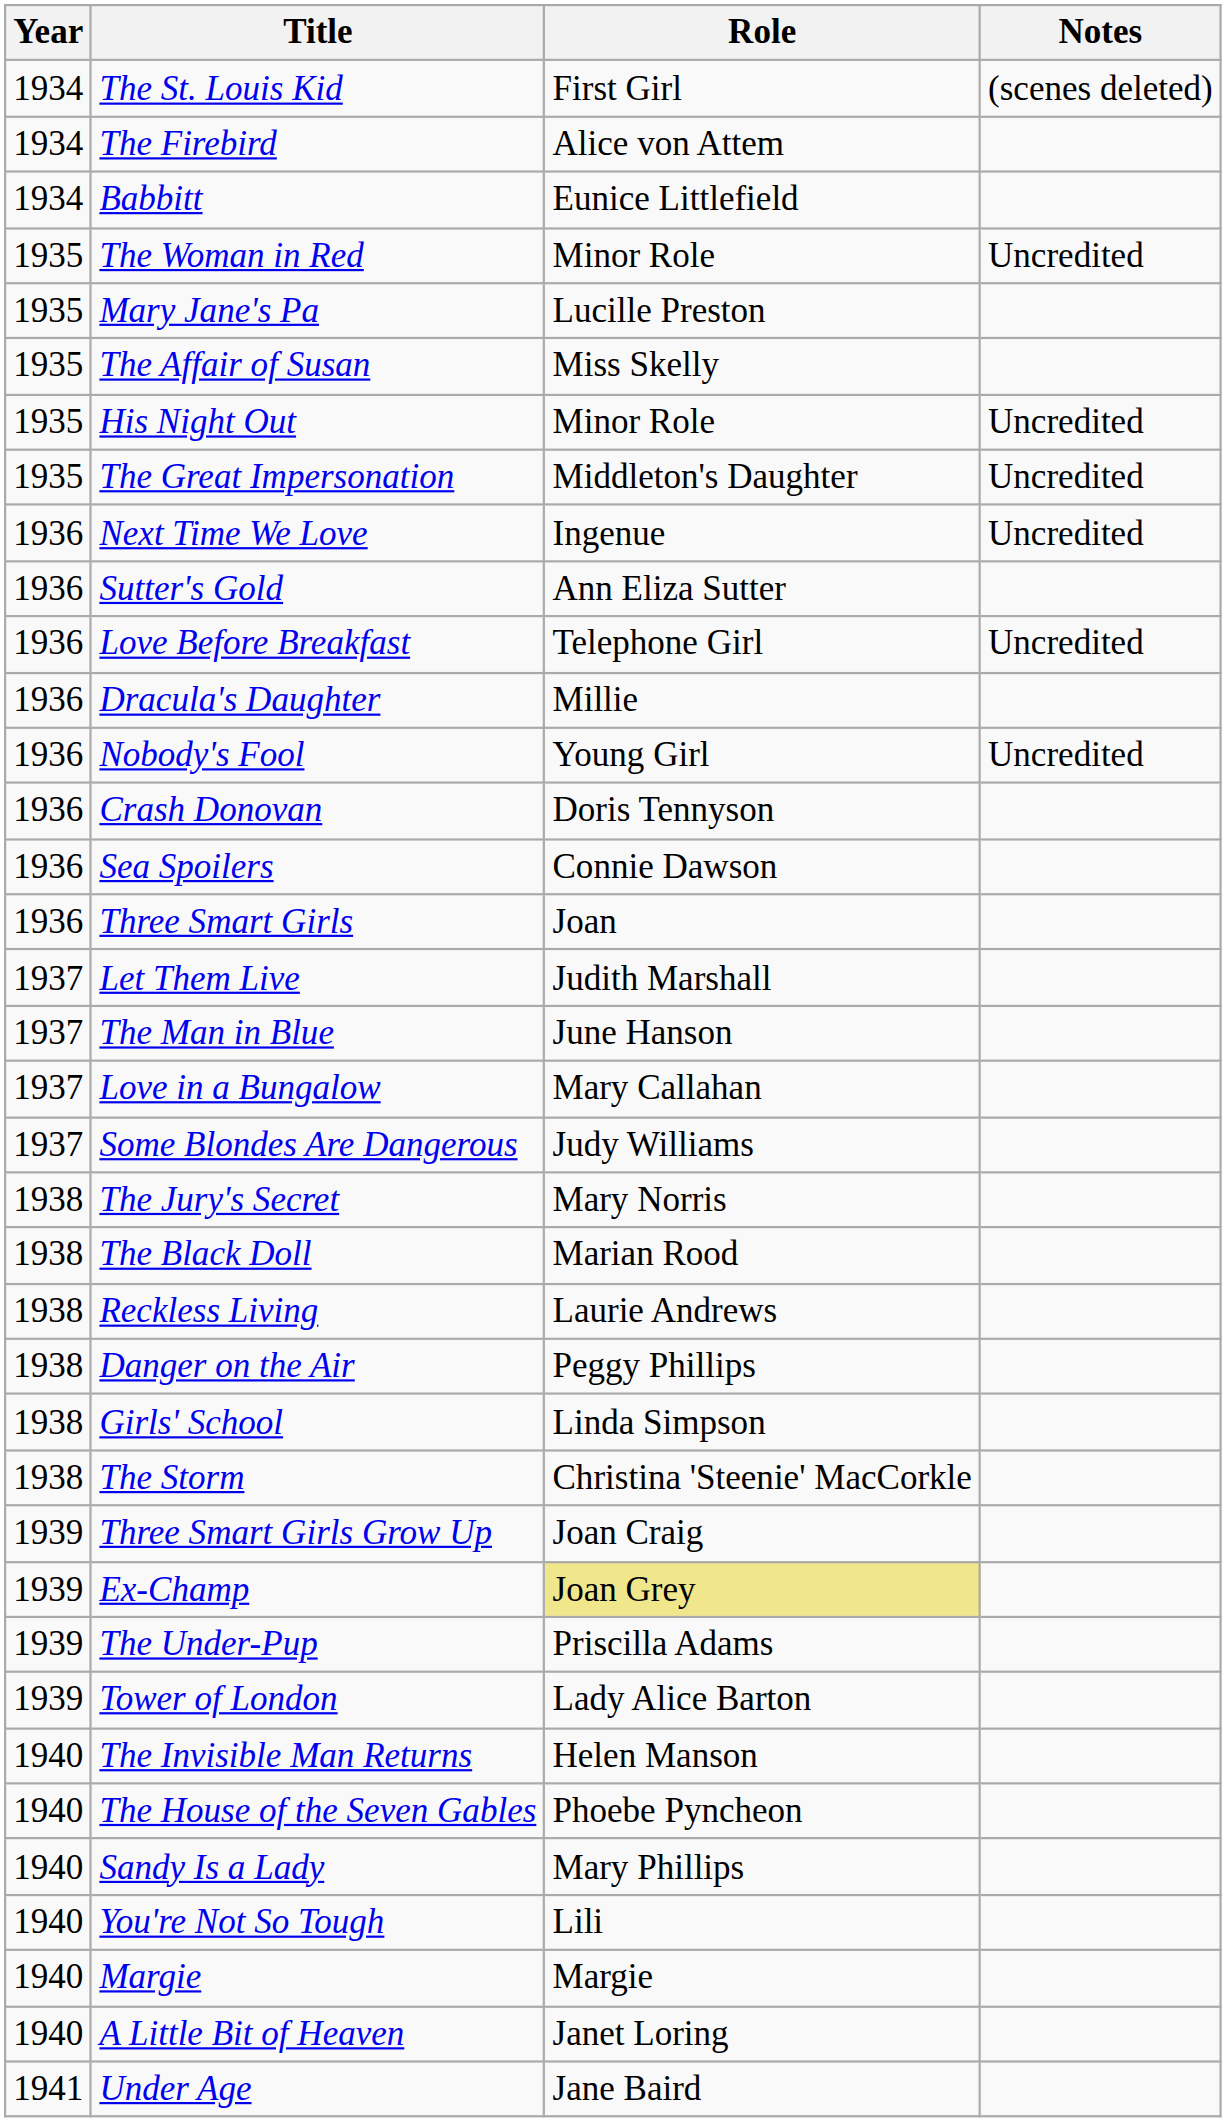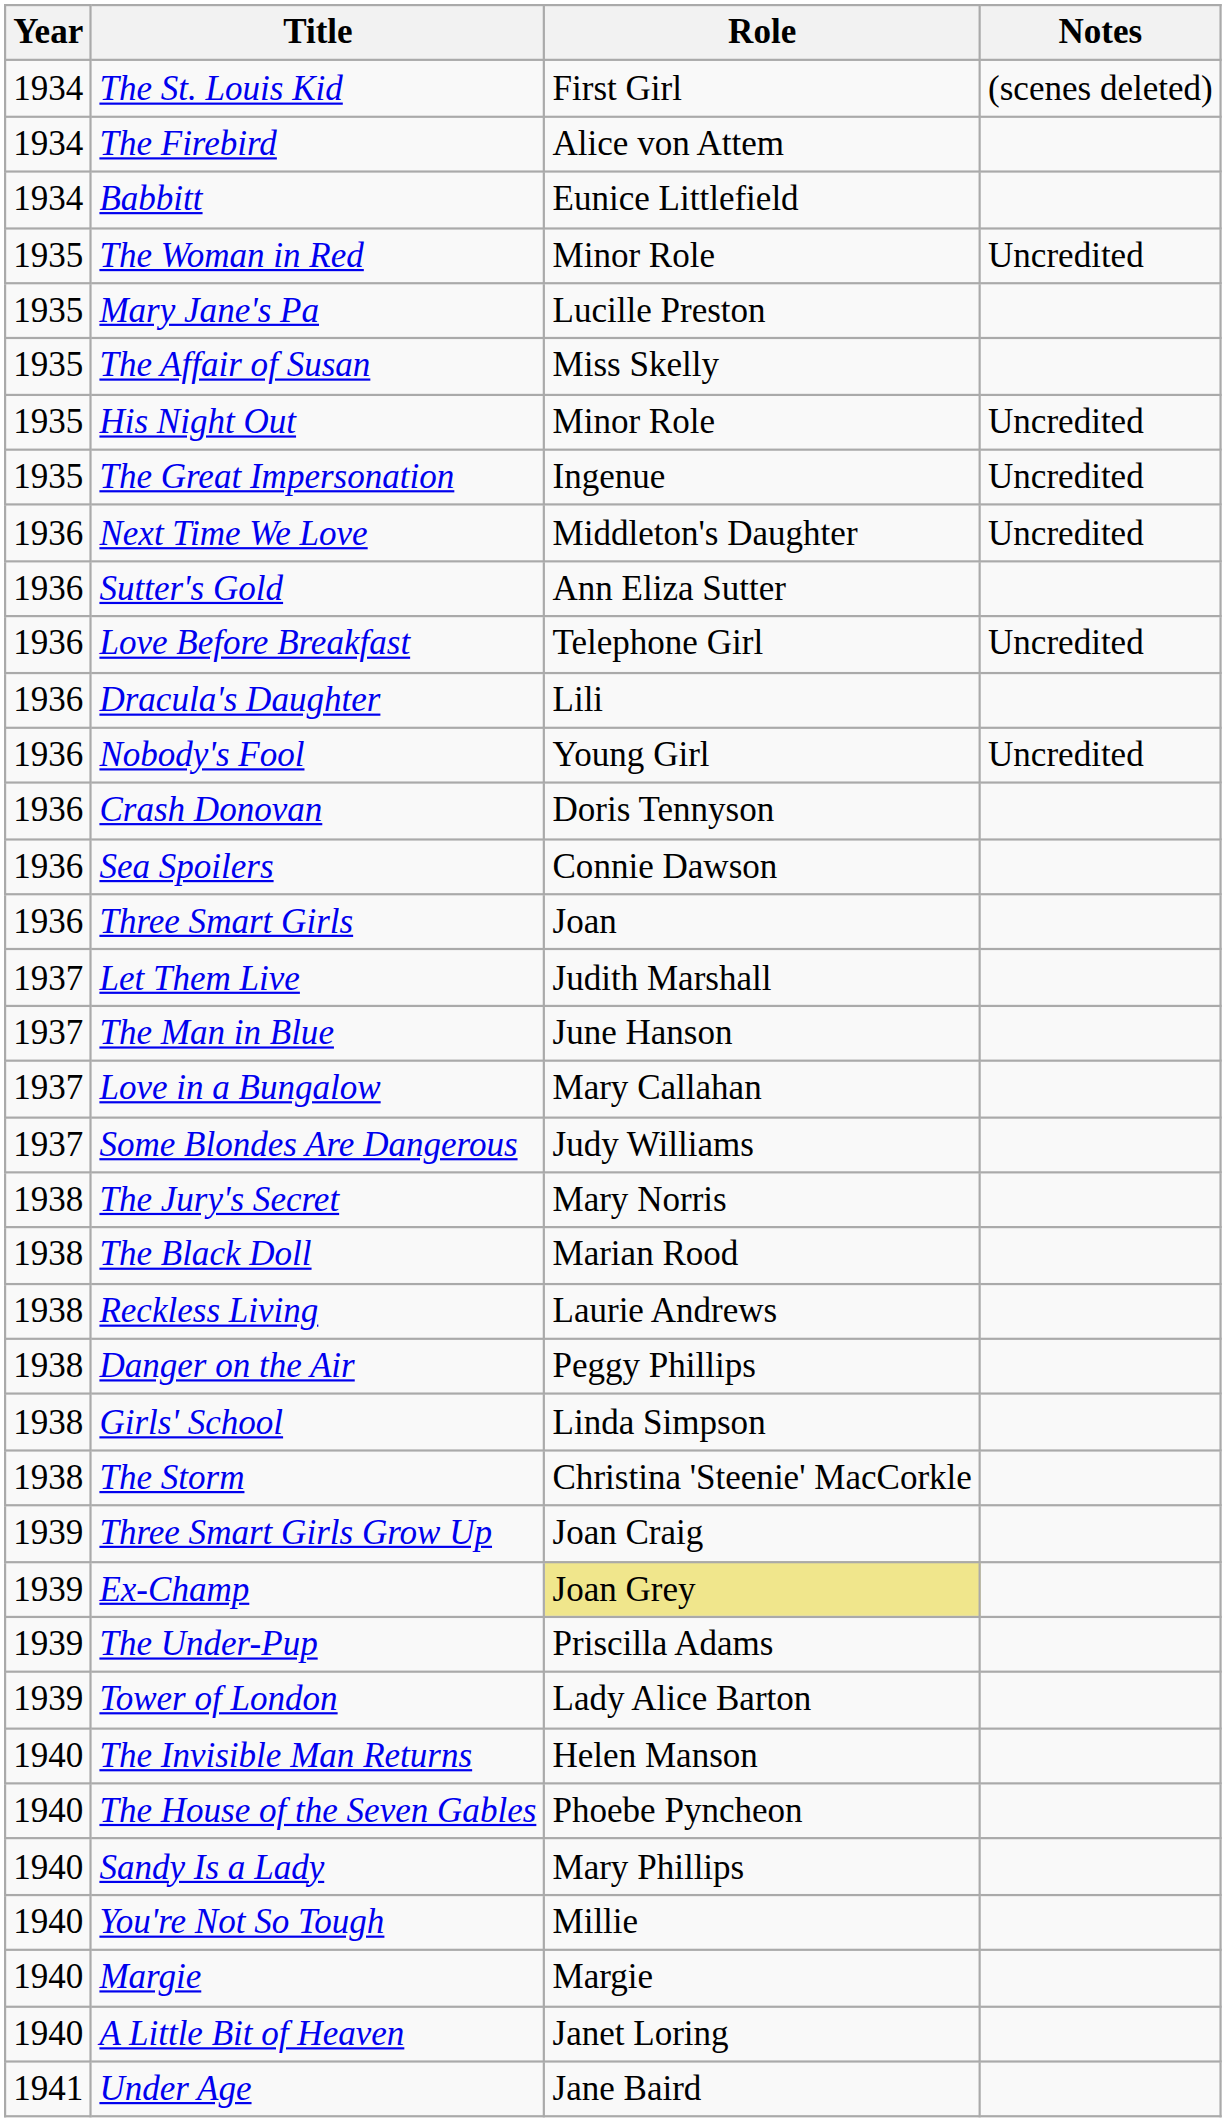 <table class="wikitable">
 <tr>
 <th>Year</th>
 <th>Title</th>
 <th>Role</th>
 <th>Notes</th>
 </tr>
 <tr>
 <td>1934</td>
 <td><em><a href='#'>The St. Louis Kid</a></em></td>
 <td>First Girl</td>
 <td>(scenes deleted)</td>
 </tr>
 <tr>
 <td>1934</td>
 <td><em><a href='#'>The Firebird</a></em></td>
 <td>Alice von Attem</td>
 <td></td>
 </tr>
 <tr>
 <td>1934</td>
 <td><em><a href='#'>Babbitt</a></em></td>
 <td>Eunice Littlefield</td>
 <td></td>
 </tr>
 <tr>
 <td>1935</td>
 <td><em><a href='#'>The Woman in Red</a></em></td>
 <td>Minor Role</td>
 <td>Uncredited</td>
 </tr>
 <tr>
 <td>1935</td>
 <td><em><a href='#'>Mary Jane's Pa</a></em></td>
 <td>Lucille Preston</td>
 <td></td>
 </tr>
 <tr>
 <td>1935</td>
 <td><em><a href='#'>The Affair of Susan</a></em></td>
 <td>Miss Skelly</td>
 <td></td>
 </tr>
 <tr>
 <td>1935</td>
 <td><em><a href='#'>His Night Out</a></em></td>
 <td>Minor Role</td>
 <td>Uncredited</td>
 </tr>
 <tr>
 <td>1935</td>
 <td><em><a href='#'>The Great Impersonation</a></em></td>
-<td>Middleton's Daughter</td>
+<td>Ingenue</td>
 <td>Uncredited</td>
 </tr>
 <tr>
 <td>1936</td>
 <td><em><a href='#'>Next Time We Love</a></em></td>
-<td>Ingenue</td>
+<td>Middleton's Daughter</td>
 <td>Uncredited</td>
 </tr>
 <tr>
 <td>1936</td>
 <td><em><a href='#'>Sutter's Gold</a></em></td>
 <td>Ann Eliza Sutter</td>
 <td></td>
 </tr>
 <tr>
 <td>1936</td>
 <td><em><a href='#'>Love Before Breakfast</a></em></td>
 <td>Telephone Girl</td>
 <td>Uncredited</td>
 </tr>
 <tr>
 <td>1936</td>
 <td><em><a href='#'>Dracula's Daughter</a></em></td>
-<td>Millie</td>
+<td>Lili</td>
 <td></td>
 </tr>
 <tr>
 <td>1936</td>
 <td><em><a href='#'>Nobody's Fool</a></em></td>
 <td>Young Girl</td>
 <td>Uncredited</td>
 </tr>
 <tr>
 <td>1936</td>
 <td><em><a href='#'>Crash Donovan</a></em></td>
 <td>Doris Tennyson</td>
 <td></td>
 </tr>
 <tr>
 <td>1936</td>
 <td><em><a href='#'>Sea Spoilers</a></em></td>
 <td>Connie Dawson</td>
 <td></td>
 </tr>
 <tr>
 <td>1936</td>
 <td><em><a href='#'>Three Smart Girls</a></em></td>
 <td>Joan</td>
 <td></td>
 </tr>
 <tr>
 <td>1937</td>
 <td><em><a href='#'>Let Them Live</a></em></td>
 <td>Judith Marshall</td>
 <td></td>
 </tr>
 <tr>
 <td>1937</td>
 <td><em><a href='#'>The Man in Blue</a></em></td>
 <td>June Hanson</td>
 <td></td>
 </tr>
 <tr>
 <td>1937</td>
 <td><em><a href='#'>Love in a Bungalow</a></em></td>
 <td>Mary Callahan</td>
 <td></td>
 </tr>
 <tr>
 <td>1937</td>
 <td><em><a href='#'>Some Blondes Are Dangerous</a></em></td>
 <td>Judy Williams</td>
 <td></td>
 </tr>
 <tr>
 <td>1938</td>
 <td><em><a href='#'>The Jury's Secret</a></em></td>
 <td>Mary Norris</td>
 <td></td>
 </tr>
 <tr>
 <td>1938</td>
 <td><em><a href='#'>The Black Doll</a></em></td>
 <td>Marian Rood</td>
 <td></td>
 </tr>
 <tr>
 <td>1938</td>
 <td><em><a href='#'>Reckless Living</a></em></td>
 <td>Laurie Andrews</td>
 <td></td>
 </tr>
 <tr>
 <td>1938</td>
 <td><em><a href='#'>Danger on the Air</a></em></td>
 <td>Peggy Phillips</td>
 <td></td>
 </tr>
 <tr>
 <td>1938</td>
 <td><em><a href='#'>Girls' School</a></em></td>
 <td>Linda Simpson</td>
 <td></td>
 </tr>
 <tr>
 <td>1938</td>
 <td><em><a href='#'>The Storm</a></em></td>
 <td>Christina 'Steenie' MacCorkle</td>
 <td></td>
 </tr>
 <tr>
 <td>1939</td>
 <td><em><a href='#'>Three Smart Girls Grow Up</a></em></td>
 <td>Joan Craig</td>
 <td></td>
 </tr>
 <tr>
 <td>1939</td>
 <td><em><a href='#'>Ex-Champ</a></em></td>
 <td style="background: khaki;">Joan Grey</td>
 <td></td>
 </tr>
 <tr>
 <td>1939</td>
 <td><em><a href='#'>The Under-Pup</a></em></td>
 <td>Priscilla Adams</td>
 <td></td>
 </tr>
 <tr>
 <td>1939</td>
 <td><em><a href='#'>Tower of London</a></em></td>
 <td>Lady Alice Barton</td>
 <td></td>
 </tr>
 <tr>
 <td>1940</td>
 <td><em><a href='#'>The Invisible Man Returns</a></em></td>
 <td>Helen Manson</td>
 <td></td>
 </tr>
 <tr>
 <td>1940</td>
 <td><em><a href='#'>The House of the Seven Gables</a></em></td>
 <td>Phoebe Pyncheon</td>
 <td></td>
 </tr>
 <tr>
 <td>1940</td>
 <td><em><a href='#'>Sandy Is a Lady</a></em></td>
 <td>Mary Phillips</td>
 <td></td>
 </tr>
 <tr>
 <td>1940</td>
 <td><em><a href='#'>You're Not So Tough</a></em></td>
-<td>Lili</td>
+<td>Millie</td>
 <td></td>
 </tr>
 <tr>
 <td>1940</td>
 <td><em><a href='#'>Margie</a></em></td>
 <td>Margie</td>
 <td></td>
 </tr>
 <tr>
 <td>1940</td>
 <td><em><a href='#'>A Little Bit of Heaven</a></em></td>
 <td>Janet Loring</td>
 <td></td>
 </tr>
 <tr>
 <td>1941</td>
 <td><em><a href='#'>Under Age</a></em></td>
 <td>Jane Baird</td>
 <td></td>
 </tr>
 </table>
